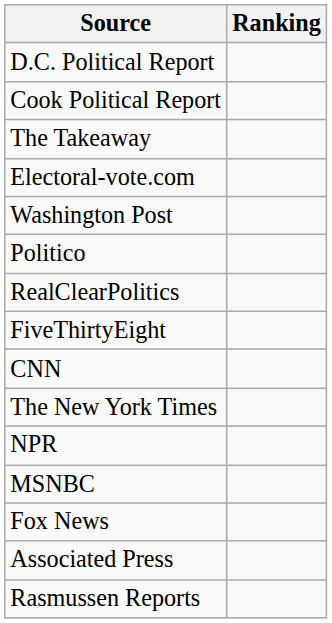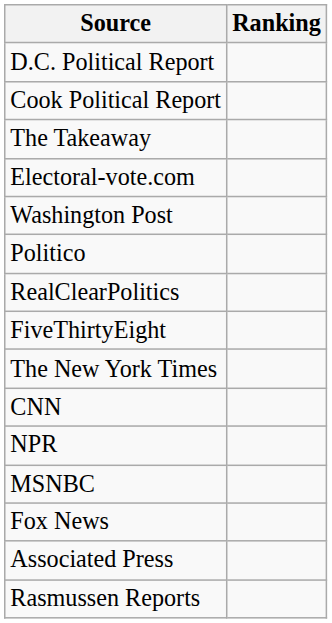 <table class="wikitable">
 <tr>
 <th>Source</th>
 <th>Ranking</th>
 </tr>
 <tr>
 <td>D.C. Political Report</td>
 <td></td>
 </tr>
 <tr>
 <td>Cook Political Report</td>
 <td></td>
 </tr>
 <tr>
 <td>The Takeaway</td>
 <td></td>
 </tr>
 <tr>
 <td>Electoral-vote.com</td>
 <td></td>
 </tr>
 <tr>
 <td The Washington Post>Washington Post</td>
 <td></td>
 </tr>
 <tr>
 <td>Politico</td>
 <td></td>
 </tr>
 <tr>
 <td>RealClearPolitics</td>
 <td></td>
 </tr>
 <tr>
 <td>FiveThirtyEight</td>
 <td></td>
 </tr>
 <tr>
-<td>CNN</td>
+<td>The New York Times</td>
 <td></td>
 </tr>
 <tr>
-<td>The New York Times</td>
+<td>CNN</td>
 <td></td>
 </tr>
 <tr>
 <td>NPR</td>
 <td></td>
 </tr>
 <tr>
 <td>MSNBC</td>
 <td></td>
 </tr>
 <tr>
 <td>Fox News</td>
 <td></td>
 </tr>
 <tr>
 <td>Associated Press</td>
 <td></td>
 </tr>
 <tr>
 <td>Rasmussen Reports</td>
 <td></td>
 </tr>
 </table>
